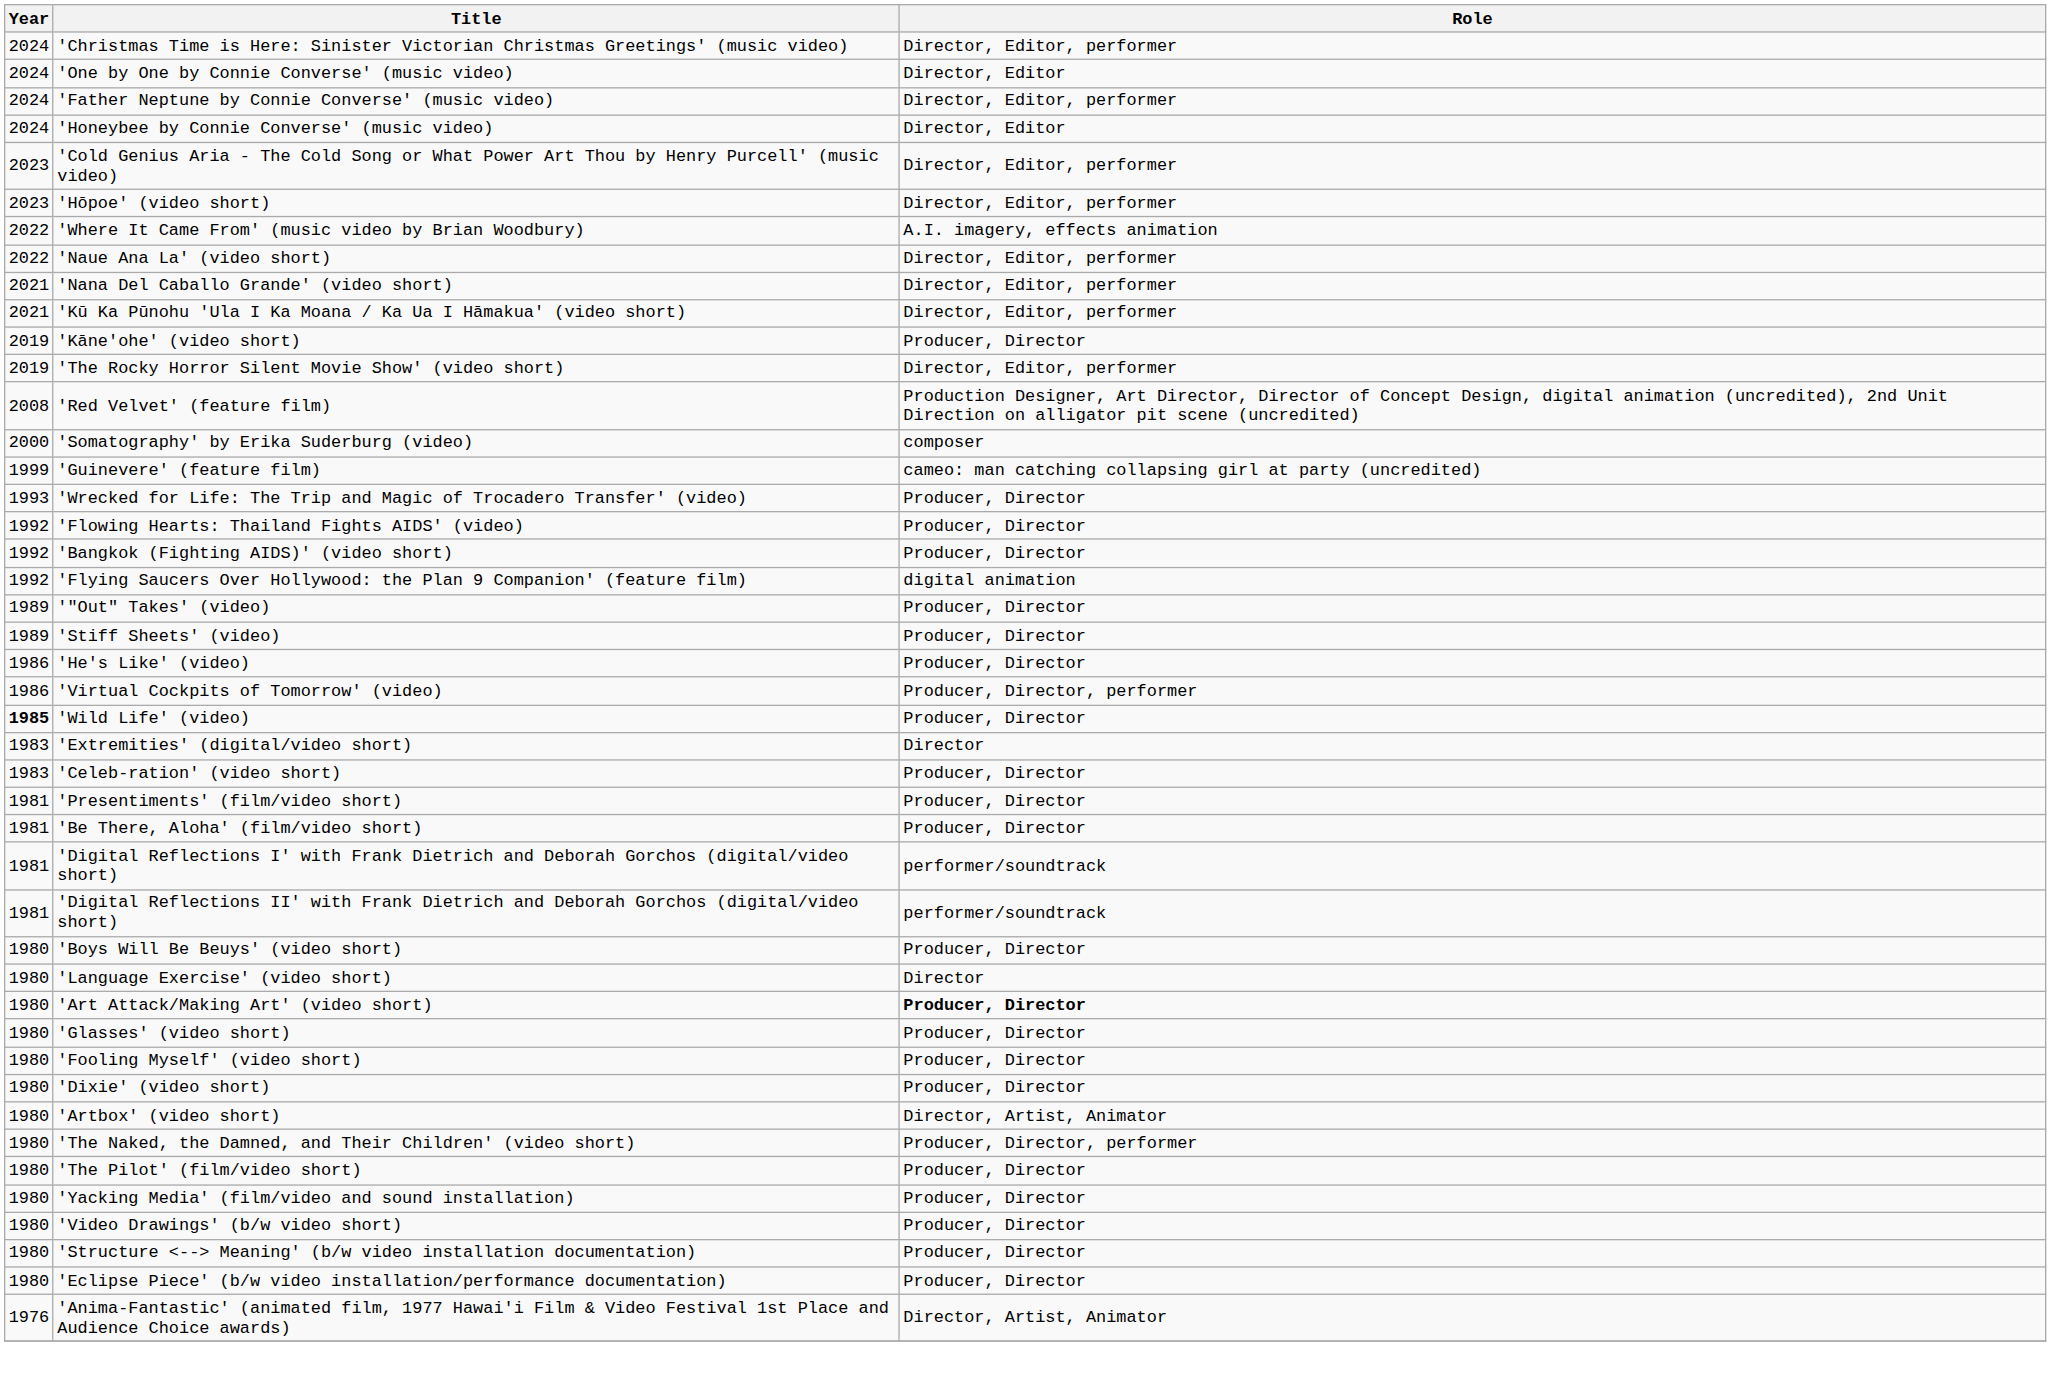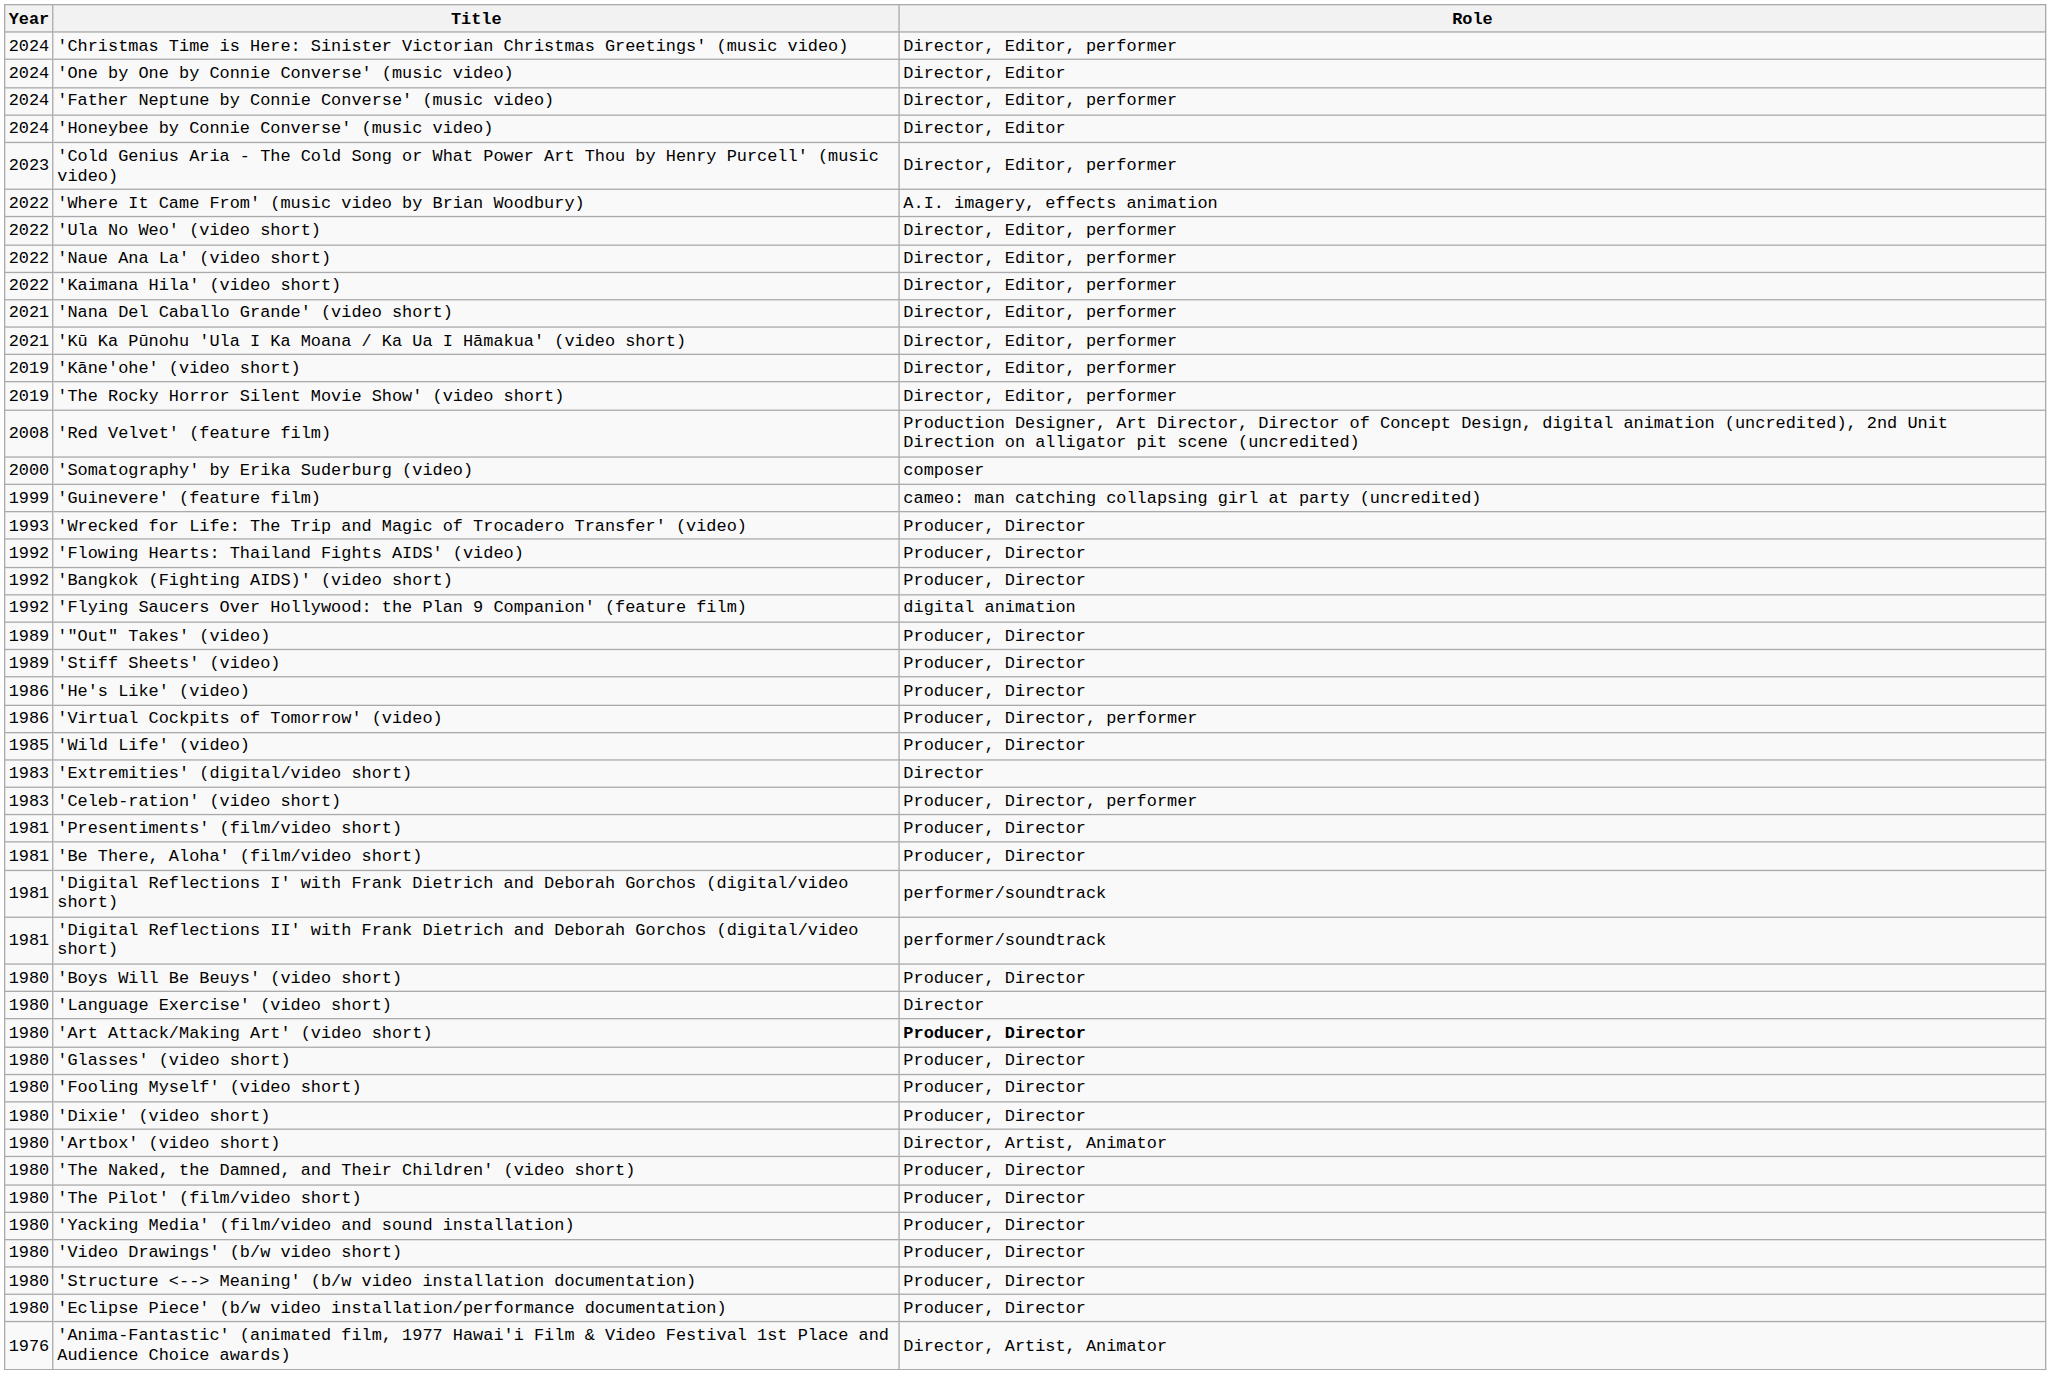 <table class="wikitable">
 <tr>
 <th>Year</th>
 <th>Title</th>
 <th>Role</th>
 </tr>
 <tr>
 <td>2024</td>
 <td>'Christmas Time is Here: Sinister Victorian Christmas Greetings' (music video)</td>
 <td>Director, Editor, performer</td>
 </tr>
 <tr>
 <td>2024</td>
 <td>'One by One by Connie Converse' (music video)</td>
 <td>Director, Editor</td>
 </tr>
 <tr>
 <td>2024</td>
 <td>'Father Neptune by Connie Converse' (music video)</td>
 <td>Director, Editor, performer</td>
 </tr>
 <tr>
 <td>2024</td>
 <td>'Honeybee by Connie Converse' (music video)</td>
 <td>Director, Editor</td>
 </tr>
 <tr>
 <td>2023</td>
 <td>'Cold Genius Aria - The Cold Song or What Power Art Thou by Henry Purcell' (music video)</td>
 <td>Director, Editor, performer</td>
 </tr>
 <tr>
-<td>2023</td>
-<td>'Hōpoe' (video short)</td>
-<td>Director, Editor, performer</td>
-</tr>
-<tr>
 <td>2022</td>
 <td>'Where It Came From' (music video by Brian Woodbury)</td>
 <td>A.I. imagery, effects animation</td>
 </tr>
 <tr>
 <td>2022</td>
+<td>'Ula No Weo' (video short)</td>
+<td>Director, Editor, performer</td>
+</tr>
+<tr>
+<td>2022</td>
 <td>'Naue Ana La' (video short)</td>
+<td>Director, Editor, performer</td>
+</tr>
+<tr>
+<td>2022</td>
+<td>'Kaimana Hila' (video short)</td>
 <td>Director, Editor, performer</td>
 </tr>
 <tr>
 <td>2021</td>
 <td>'Nana Del Caballo Grande' (video short)</td>
 <td>Director, Editor, performer</td>
 </tr>
 <tr>
 <td>2021</td>
 <td>'Kū Ka Pūnohu 'Ula I Ka Moana / Ka Ua I Hāmakua' (video short)</td>
 <td>Director, Editor, performer</td>
 </tr>
 <tr>
 <td>2019</td>
 <td>'Kāne'ohe' (video short)</td>
-<td>Producer, Director</td>
+<td>Director, Editor, performer</td>
 </tr>
 <tr>
 <td>2019</td>
 <td>'The Rocky Horror Silent Movie Show' (video short)</td>
 <td>Director, Editor, performer</td>
 </tr>
 <tr>
 <td>2008</td>
 <td>'Red Velvet' (feature film)</td>
 <td>Production Designer, Art Director, Director of Concept Design, digital animation (uncredited), 2nd Unit Direction on alligator pit scene (uncredited)</td>
 </tr>
 <tr>
 <td>2000</td>
 <td>'Somatography' by Erika Suderburg (video)</td>
 <td>composer</td>
 </tr>
 <tr>
 <td>1999</td>
 <td>'Guinevere' (feature film)</td>
 <td>cameo: man catching collapsing girl at party (uncredited)</td>
 </tr>
 <tr>
 <td>1993</td>
 <td>'Wrecked for Life: The Trip and Magic of Trocadero Transfer' (video)</td>
 <td>Producer, Director</td>
 </tr>
 <tr>
 <td>1992</td>
 <td>'Flowing Hearts: Thailand Fights AIDS' (video)</td>
 <td>Producer, Director</td>
 </tr>
 <tr>
 <td>1992</td>
 <td>'Bangkok (Fighting AIDS)' (video short)</td>
 <td>Producer, Director</td>
 </tr>
 <tr>
 <td>1992</td>
 <td>'Flying Saucers Over Hollywood: the Plan 9 Companion' (feature film)</td>
 <td>digital animation</td>
 </tr>
 <tr>
 <td>1989</td>
 <td>'"Out" Takes' (video)</td>
 <td>Producer, Director</td>
 </tr>
 <tr>
 <td>1989</td>
 <td>'Stiff Sheets' (video)</td>
 <td>Producer, Director</td>
 </tr>
 <tr>
 <td>1986</td>
 <td>'He's Like' (video)</td>
 <td>Producer, Director</td>
 </tr>
 <tr>
 <td>1986</td>
 <td>'Virtual Cockpits of Tomorrow' (video)</td>
 <td>Producer, Director, performer</td>
 </tr>
 <tr>
-<td><strong>1985</strong></td>
+<td>1985</td>
 <td>'Wild Life' (video)</td>
 <td>Producer, Director</td>
 </tr>
 <tr>
 <td>1983</td>
 <td>'Extremities' (digital/video short)</td>
 <td>Director</td>
 </tr>
 <tr>
 <td>1983</td>
 <td>'Celeb-ration' (video short)</td>
-<td>Producer, Director</td>
+<td>Producer, Director, performer</td>
 </tr>
 <tr>
 <td>1981</td>
 <td>'Presentiments' (film/video short)</td>
 <td>Producer, Director</td>
 </tr>
 <tr>
 <td>1981</td>
 <td>'Be There, Aloha' (film/video short)</td>
 <td>Producer, Director</td>
 </tr>
 <tr>
 <td>1981</td>
 <td>'Digital Reflections I' with Frank Dietrich and Deborah Gorchos (digital/video short)</td>
 <td>performer/soundtrack</td>
 </tr>
 <tr>
 <td>1981</td>
 <td>'Digital Reflections II' with Frank Dietrich and Deborah Gorchos (digital/video short)</td>
 <td>performer/soundtrack</td>
 </tr>
 <tr>
 <td>1980</td>
 <td>'Boys Will Be Beuys' (video short)</td>
 <td>Producer, Director</td>
 </tr>
 <tr>
 <td>1980</td>
 <td>'Language Exercise' (video short)</td>
 <td>Director</td>
 </tr>
 <tr>
 <td>1980</td>
 <td>'Art Attack/Making Art' (video short)</td>
 <td><strong>Producer, Director</strong></td>
 </tr>
 <tr>
 <td>1980</td>
 <td>'Glasses' (video short)</td>
 <td>Producer, Director</td>
 </tr>
 <tr>
 <td>1980</td>
 <td>'Fooling Myself' (video short)</td>
 <td>Producer, Director</td>
 </tr>
 <tr>
 <td>1980</td>
 <td>'Dixie' (video short)</td>
 <td>Producer, Director</td>
 </tr>
 <tr>
 <td>1980</td>
 <td>'Artbox' (video short)</td>
 <td>Director, Artist, Animator</td>
 </tr>
 <tr>
 <td>1980</td>
 <td>'The Naked, the Damned, and Their Children' (video short)</td>
-<td>Producer, Director, performer</td>
+<td>Producer, Director</td>
 </tr>
 <tr>
 <td>1980</td>
 <td>'The Pilot' (film/video short)</td>
 <td>Producer, Director</td>
 </tr>
 <tr>
 <td>1980</td>
 <td>'Yacking Media' (film/video and sound installation)</td>
 <td>Producer, Director</td>
 </tr>
 <tr>
 <td>1980</td>
 <td>'Video Drawings' (b/w video short)</td>
 <td>Producer, Director</td>
 </tr>
 <tr>
 <td>1980</td>
 <td>'Structure <--> Meaning' (b/w video installation documentation)</td>
 <td>Producer, Director</td>
 </tr>
 <tr>
 <td>1980</td>
 <td>'Eclipse Piece' (b/w video installation/performance documentation)</td>
 <td>Producer, Director</td>
 </tr>
 <tr>
 <td>1976</td>
 <td>'Anima-Fantastic' (animated film, 1977 Hawai'i Film & Video Festival 1st Place and Audience Choice awards)</td>
 <td>Director, Artist, Animator</td>
 </tr>
 <tr>
 </tr>
 </table>
